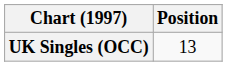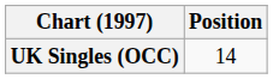 <table class="wikitable plainrowheaders" style="text-align:center">
 <tr>
 <th scope="col">Chart (1997)</th>
 <th scope="col">Position</th>
 </tr>
 <tr>
 <th scope="row">UK Singles (OCC)</th>
-<td>13</td>
+<td>14</td>
 </tr>
 </table>
